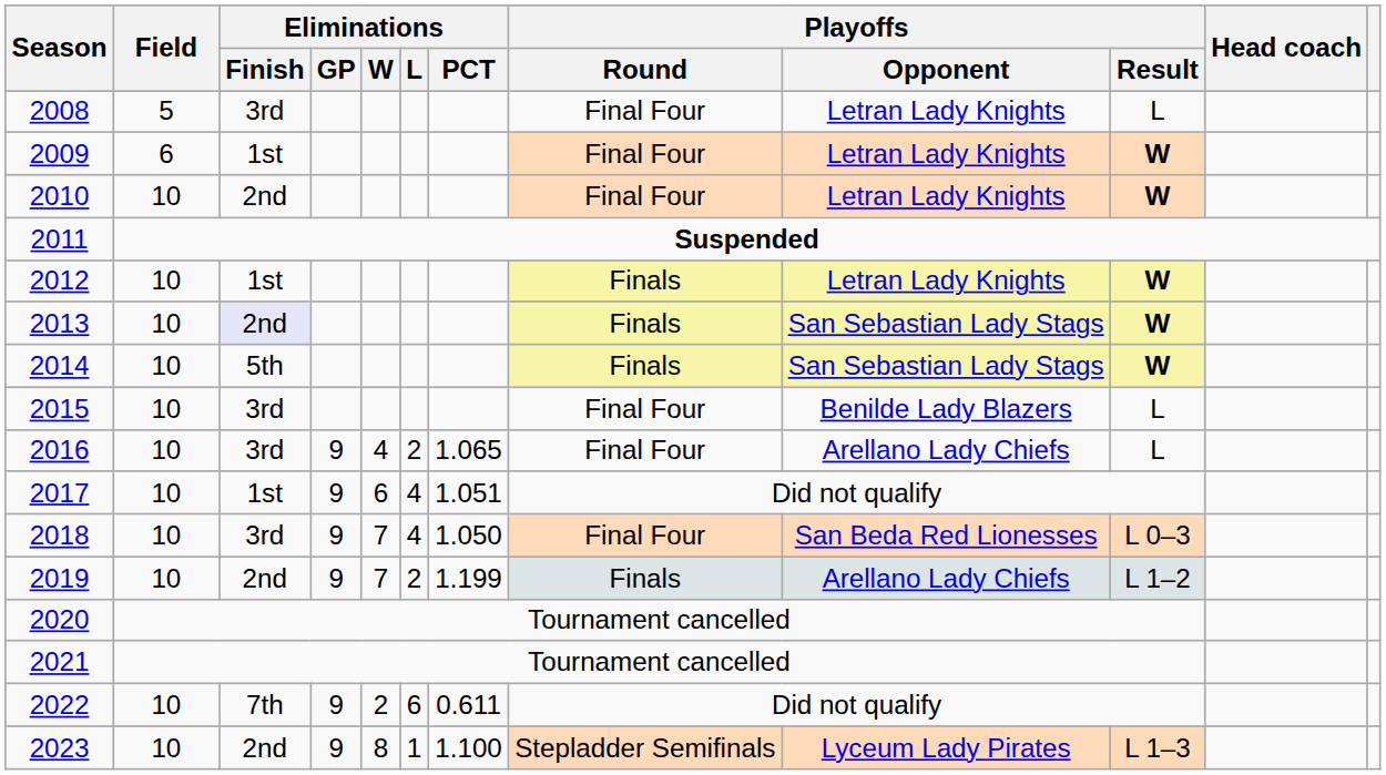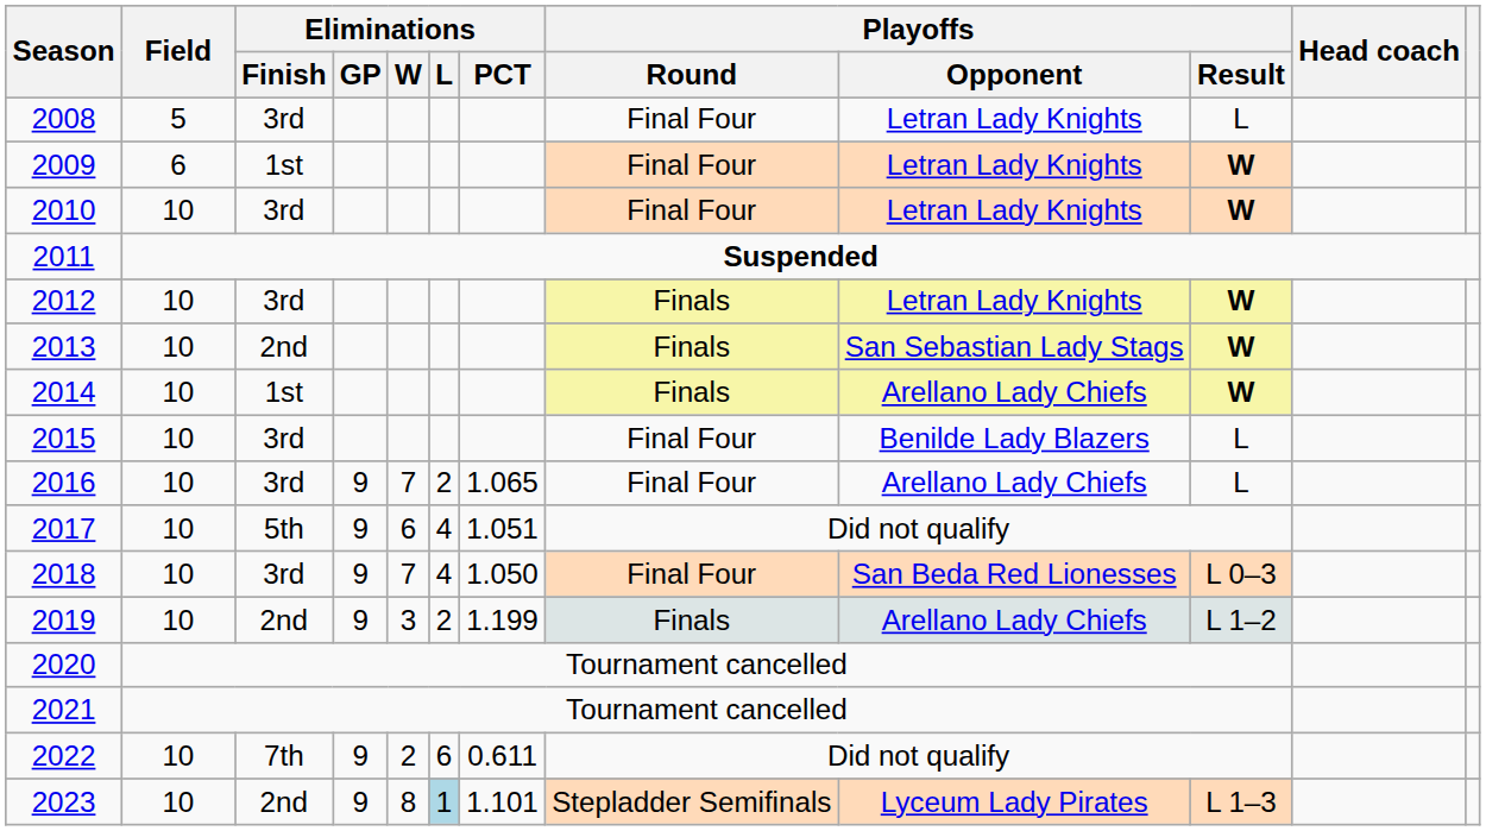 <table class=wikitable style="text-align:center; font-size:90%;">
 <tr>
 <th width=50px rowspan=2>Season</th>
 <th width=50px rowspan=2>Field</th>
 <th colspan=5>Eliminations</th>
 <th colspan=3>Playoffs</th>
 <th rowspan=2>Head coach</th>
 <th rowspan=2></th>
 </tr>
 <tr>
 <th>Finish</th>
 <th>GP</th>
 <th>W</th>
 <th>L</th>
 <th>PCT</th>
 <th>Round</th>
 <th>Opponent</th>
 <th>Result</th>
 </tr>
 <tr align=center>
 <td><a href='#'>2008</a></td>
 <td>5</td>
 <td>3rd</td>
 <td></td>
 <td></td>
 <td></td>
 <td></td>
 <td>Final Four</td>
 <td><a href='#'>Letran Lady Knights</a></td>
 <td>L</td>
 <td></td>
 <td></td>
 </tr>
 <tr align=center>
 <td><a href='#'>2009</a></td>
 <td>6</td>
 <td>1st</td>
 <td></td>
 <td></td>
 <td></td>
 <td></td>
 <td bgcolor=#FFDAB9>Final Four</td>
 <td bgcolor=#FFDAB9><a href='#'>Letran Lady Knights</a></td>
 <td bgcolor=#FFDAB9><strong>W</strong></td>
 <td></td>
 <td></td>
 </tr>
 <tr align=center>
 <td><a href='#'>2010</a></td>
 <td>10</td>
-<td>2nd</td>
+<td>3rd</td>
 <td></td>
 <td></td>
 <td></td>
 <td></td>
 <td bgcolor=#FFDAB9>Final Four</td>
 <td bgcolor=#FFDAB9><a href='#'>Letran Lady Knights</a></td>
 <td bgcolor=#FFDAB9><strong>W</strong></td>
 <td></td>
 <td></td>
 </tr>
 <tr align=center>
 <td><a href='#'>2011</a></td>
 <td colspan=11><strong>Suspended</strong></td>
 </tr>
 <tr align=center>
 <td><a href='#'>2012</a></td>
 <td>10</td>
-<td>1st</td>
+<td>3rd</td>
 <td></td>
 <td></td>
 <td></td>
 <td></td>
 <td bgcolor=#F7F6A8>Finals</td>
 <td bgcolor=#F7F6A8><a href='#'>Letran Lady Knights</a></td>
 <td bgcolor=#F7F6A8><strong>W</strong></td>
 <td></td>
 <td></td>
 </tr>
 <tr align=center>
 <td><a href='#'>2013</a></td>
 <td>10</td>
-<td style="background: lavender;">2nd</td>
+<td>2nd</td>
 <td></td>
 <td></td>
 <td></td>
 <td></td>
 <td bgcolor=#F7F6A8>Finals</td>
 <td bgcolor=#F7F6A8><a href='#'>San Sebastian Lady Stags</a></td>
 <td bgcolor=#F7F6A8><strong>W</strong></td>
 <td></td>
 <td></td>
 </tr>
 <tr align=center>
 <td><a href='#'>2014</a></td>
 <td>10</td>
-<td>5th</td>
+<td>1st</td>
 <td></td>
 <td></td>
 <td></td>
 <td></td>
 <td bgcolor=#F7F6A8>Finals</td>
-<td bgcolor=#F7F6A8><a href='#'>San Sebastian Lady Stags</a></td>
+<td bgcolor=#F7F6A8><a href='#'>Arellano Lady Chiefs</a></td>
 <td bgcolor=#F7F6A8><strong>W</strong></td>
 <td></td>
 <td></td>
 </tr>
 <tr align=center>
 <td><a href='#'>2015</a></td>
 <td>10</td>
 <td>3rd</td>
 <td></td>
 <td></td>
 <td></td>
 <td></td>
 <td>Final Four</td>
 <td><a href='#'>Benilde Lady Blazers</a></td>
 <td>L</td>
 <td></td>
 <td></td>
 </tr>
 <tr align=center>
 <td><a href='#'>2016</a></td>
 <td>10</td>
 <td>3rd</td>
 <td>9</td>
-<td>4</td>
+<td>7</td>
 <td>2</td>
 <td>1.065</td>
 <td>Final Four</td>
 <td><a href='#'>Arellano Lady Chiefs</a></td>
 <td>L</td>
 <td></td>
 <td></td>
 </tr>
 <tr align=center>
 <td><a href='#'>2017</a></td>
 <td>10</td>
-<td>1st</td>
+<td>5th</td>
 <td>9</td>
 <td>6</td>
 <td>4</td>
 <td>1.051</td>
 <td colspan="3">Did not qualify</td>
 <td></td>
 <td></td>
 </tr>
 <tr align=center>
 <td><a href='#'>2018</a></td>
 <td>10</td>
 <td>3rd</td>
 <td>9</td>
 <td>7</td>
 <td>4</td>
 <td>1.050</td>
 <td bgcolor=#FFDAB9>Final Four</td>
 <td bgcolor=#FFDAB9><a href='#'>San Beda Red Lionesses</a></td>
 <td bgcolor=#FFDAB9>L 0–3</td>
 <td></td>
 <td></td>
 </tr>
 <tr align=center>
 <td><a href='#'>2019</a></td>
 <td>10</td>
 <td>2nd</td>
 <td>9</td>
-<td>7</td>
+<td>3</td>
 <td>2</td>
 <td>1.199</td>
 <td bgcolor=#DCE5E5>Finals</td>
 <td bgcolor=#DCE5E5><a href='#'>Arellano Lady Chiefs</a></td>
 <td bgcolor=#DCE5E5>L 1–2</td>
 <td></td>
 <td></td>
 </tr>
 <tr align=center>
 <td><a href='#'>2020</a></td>
 <td colspan="9">Tournament cancelled</td>
 <td></td>
 <td></td>
 </tr>
 <tr align=center>
 <td><a href='#'>2021</a></td>
 <td colspan="9">Tournament cancelled</td>
 <td></td>
 <td></td>
 </tr>
 <tr align=center>
 <td><a href='#'>2022</a></td>
 <td>10</td>
 <td>7th</td>
 <td>9</td>
 <td>2</td>
 <td>6</td>
 <td>0.611</td>
 <td colspan=3>Did not qualify</td>
 <td></td>
 <td></td>
 </tr>
 <tr align=center>
 <td><a href='#'>2023</a></td>
 <td>10</td>
 <td>2nd</td>
 <td>9</td>
 <td>8</td>
-<td>1</td>
-<td>1.100</td>
+<td style="background: lightblue;">1</td>
+<td>1.101</td>
 <td bgcolor=#FFDAB9>Stepladder Semifinals</td>
 <td bgcolor=#FFDAB9><a href='#'>Lyceum Lady Pirates</a></td>
 <td bgcolor=#FFDAB9>L 1–3</td>
 <td></td>
 <td></td>
 </tr>
 </table>
